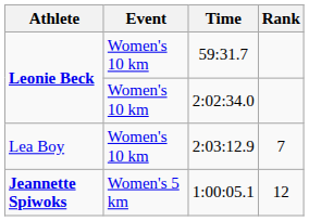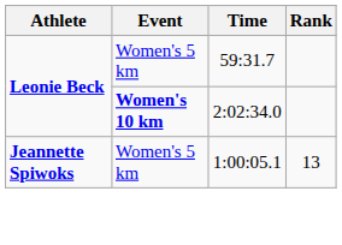 <table class="wikitable" style="text-align:center; font-size:90%; width:30%;">
 <tr>
 <th>Athlete</th>
 <th>Event</th>
 <th>Time</th>
 <th>Rank</th>
 </tr>
 <tr>
 <td align=left rowspan=2><strong><a href='#'>Leonie Beck</a></strong></td>
-<td align=left><a href='#'>Women's 10 km</a></td>
+<td align=left><a href='#'>Women's 5 km</a></td>
 <td>59:31.7</td>
 <td></td>
 </tr>
 <tr>
-<td align=left><a href='#'>Women's 10 km</a></td>
+<td align=left><strong><a href='#'>Women's 10 km</a></strong></td>
 <td>2:02:34.0</td>
 <td></td>
-</tr>
-<tr>
-<td align=left><a href='#'>Lea Boy</a></td>
-<td align=left><a href='#'>Women's 10 km</a></td>
-<td>2:03:12.9</td>
-<td>7</td>
 </tr>
 <tr>
 <td align=left><strong><a href='#'>Jeannette Spiwoks</a></strong></td>
 <td align=left><a href='#'>Women's 5 km</a></td>
 <td>1:00:05.1</td>
-<td>12</td>
+<td>13</td>
 </tr>
 </table>
